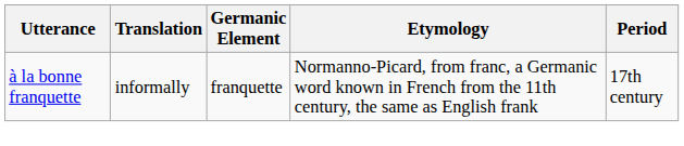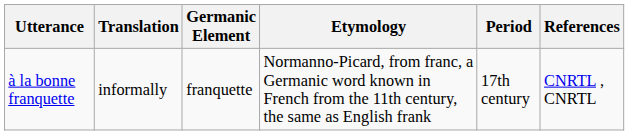 <table class="wikitable">
 <tr>
 <th>Utterance</th>
 <th>Translation</th>
 <th>Germanic<br>Element</th>
 <th>Etymology</th>
 <th>Period</th>
+<th>References</th>
 </tr>
 <tr>
 <td><a href='#'>à la bonne franquette</a></td>
 <td>informally</td>
 <td>franquette</td>
 <td>Normanno-Picard, from franc, a Germanic word known in French from the 11th century, the same as English frank</td>
 <td>17th century</td>
+<td><a href='#'>CNRTL</a> ,<br>CNRTL </td>
 </tr>
 </table>
